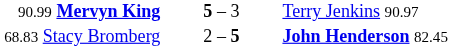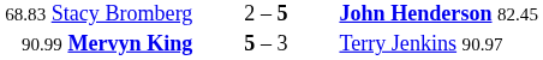 <table style="text-align:center">
 <tr>
 <th width=223></th>
 <th width=100></th>
 <th width=223></th>
 </tr>
 <tr>
+<td align=right><small>68.83</small> <a href='#'>Stacy Bromberg</a> </td>
+<td>2 – <strong>5</strong></td>
+<td align=left> <strong><a href='#'>John Henderson</a></strong> <small>82.45</small></td>
+</tr>
+<tr>
 <td align=right><small>90.99</small> <strong><a href='#'>Mervyn King</a></strong> </td>
 <td><strong>5</strong> – 3</td>
 <td align=left> <a href='#'>Terry Jenkins</a> <small>90.97</small></td>
 </tr>
-<tr>
-<td align=right><small>68.83</small> <a href='#'>Stacy Bromberg</a> </td>
-<td>2 – <strong>5</strong></td>
-<td align=left> <strong><a href='#'>John Henderson</a></strong> <small>82.45</small></td>
-</tr>
 </table>
